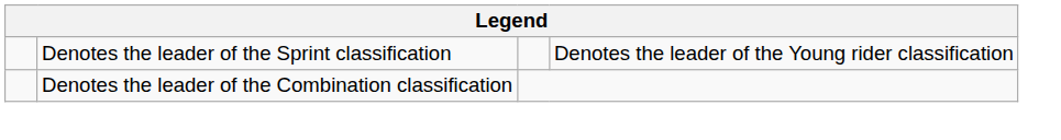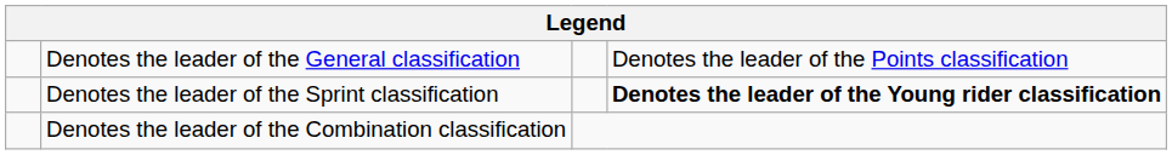 <table class="wikitable">
 <tr>
 <th colspan=4>Legend</th>
 </tr>
 <tr>
 <td>    </td>
+<td>Denotes the leader of the <a href='#'>General classification</a></td>
+<td>    </td>
+<td>Denotes the leader of the <a href='#'>Points classification</a></td>
+</tr>
+<tr>
+<td>    </td>
 <td>Denotes the leader of the Sprint classification</td>
 <td>    </td>
-<td>Denotes the leader of the Young rider classification</td>
+<td><strong>Denotes the leader of the Young rider classification</strong></td>
 </tr>
 <tr>
 <td>    </td>
 <td>Denotes the leader of the Combination classification</td>
 </tr>
 </table>
